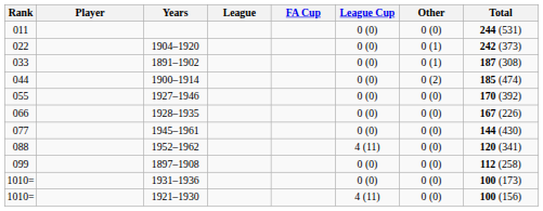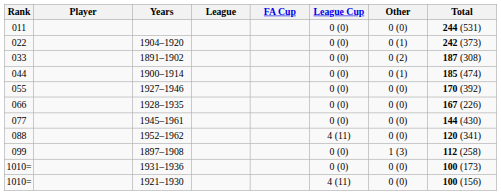 <table class="wikitable sortable" style="text-align: center;">
 <tr>
 <th width=6%>Rank</th>
 <th width=20%>Player</th>
 <th width=12%>Years</th>
 <th width=12%>League</th>
 <th width=12%><a href='#'>FA Cup</a></th>
 <th width=12%><a href='#'>League Cup</a></th>
 <th width=12%>Other</th>
 <th width=14%>Total</th>
 </tr>
 <tr>
 <td><span>01</span>1</td>
 <td style="text-align:left;"> </td>
 <td></td>
 <td></td>
 <td></td>
 <td>0 (0)</td>
 <td>0 (0)</td>
 <td><strong>244</strong> (531)</td>
 </tr>
 <tr>
 <td><span>02</span>2</td>
 <td style="text-align:left;"> </td>
 <td>1904–1920</td>
 <td></td>
 <td></td>
 <td>0 (0)</td>
 <td>0 (1)</td>
 <td><strong>242</strong> (373)</td>
 </tr>
 <tr>
 <td><span>03</span>3</td>
 <td style="text-align:left;"> </td>
 <td>1891–1902</td>
 <td></td>
 <td></td>
 <td>0 (0)</td>
-<td>0 (1)</td>
+<td>0 (2)</td>
 <td><strong>187</strong> (308)</td>
 </tr>
 <tr>
 <td><span>04</span>4</td>
 <td style="text-align:left;"> </td>
 <td>1900–1914</td>
 <td></td>
 <td></td>
 <td>0 (0)</td>
-<td>0 (2)</td>
+<td>0 (1)</td>
 <td><strong>185</strong> (474)</td>
 </tr>
 <tr>
 <td><span>05</span>5</td>
 <td style="text-align:left;"> </td>
 <td>1927–1946</td>
 <td></td>
 <td></td>
 <td>0 (0)</td>
 <td>0 (0)</td>
 <td><strong>170</strong> (392)</td>
 </tr>
 <tr>
 <td><span>06</span>6</td>
 <td style="text-align:left;"> </td>
 <td>1928–1935</td>
 <td></td>
 <td></td>
 <td>0 (0)</td>
 <td>0 (0)</td>
 <td><strong>167</strong> (226)</td>
 </tr>
 <tr>
 <td><span>07</span>7</td>
 <td style="text-align:left;"> </td>
 <td>1945–1961</td>
 <td></td>
 <td></td>
 <td>0 (0)</td>
 <td>0 (0)</td>
 <td><strong>144</strong> (430)</td>
 </tr>
 <tr>
 <td><span>08</span>8</td>
 <td style="text-align:left;"> </td>
 <td>1952–1962</td>
 <td></td>
 <td></td>
 <td>4 (11)</td>
 <td>0 (0)</td>
 <td><strong>120</strong> (341)</td>
 </tr>
 <tr>
 <td><span>09</span>9</td>
 <td style="text-align:left;"> </td>
 <td>1897–1908</td>
 <td></td>
 <td></td>
 <td>0 (0)</td>
-<td>0 (0)</td>
+<td>1 (3)</td>
 <td><strong>112</strong> (258)</td>
 </tr>
 <tr>
 <td><span>10</span>10=</td>
 <td style="text-align:left;"> </td>
 <td>1931–1936</td>
 <td></td>
 <td></td>
 <td>0 (0)</td>
 <td>0 (0)</td>
 <td><strong>100</strong> (173)</td>
 </tr>
 <tr>
 <td><span>10</span>10=</td>
 <td style="text-align:left;"> </td>
 <td>1921–1930</td>
 <td></td>
 <td></td>
 <td>4 (11)</td>
 <td>0 (0)</td>
 <td><strong>100</strong> (156)</td>
 </tr>
 </table>
